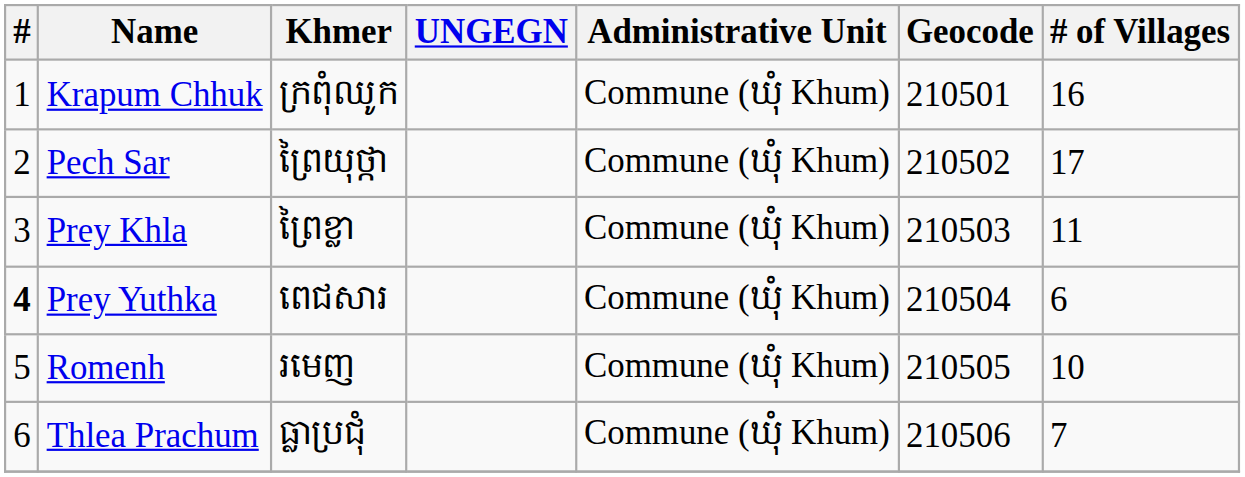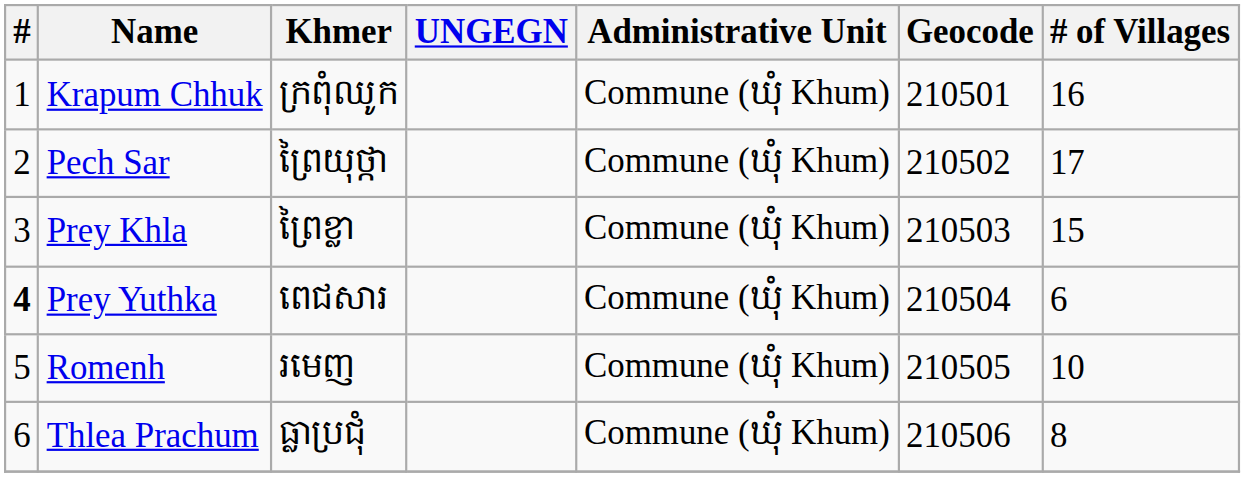 <table class="wikitable sortable">
 <tr>
 <th>#</th>
 <th>Name</th>
 <th>Khmer</th>
 <th><a href='#'>UNGEGN</a></th>
 <th>Administrative Unit</th>
 <th>Geocode</th>
 <th># of Villages</th>
 </tr>
 <tr>
 <td>1</td>
 <td><a href='#'>Krapum Chhuk</a></td>
 <td>ក្រពុំឈូក</td>
 <td></td>
 <td>Commune (ឃុំ Khum)</td>
 <td>210501</td>
 <td>16</td>
 </tr>
 <tr>
 <td>2</td>
 <td><a href='#'>Pech Sar</a></td>
 <td>ព្រៃយុថ្កា</td>
 <td></td>
 <td>Commune (ឃុំ Khum)</td>
 <td>210502</td>
 <td>17</td>
 </tr>
 <tr>
 <td>3</td>
 <td><a href='#'>Prey Khla</a></td>
 <td>ព្រៃខ្លា</td>
 <td></td>
 <td>Commune (ឃុំ Khum)</td>
 <td>210503</td>
-<td>11</td>
+<td>15</td>
 </tr>
 <tr>
 <td><strong>4</strong></td>
 <td><a href='#'>Prey Yuthka</a></td>
 <td>ពេជសារ</td>
 <td></td>
 <td>Commune (ឃុំ Khum)</td>
 <td>210504</td>
 <td>6</td>
 </tr>
 <tr>
 <td>5</td>
 <td><a href='#'>Romenh</a></td>
 <td>រមេញ</td>
 <td></td>
 <td>Commune (ឃុំ Khum)</td>
 <td>210505</td>
 <td>10</td>
 </tr>
 <tr>
 <td>6</td>
 <td><a href='#'>Thlea Prachum</a></td>
 <td>ធ្លាប្រជុំ</td>
 <td></td>
 <td>Commune (ឃុំ Khum)</td>
 <td>210506</td>
-<td>7</td>
+<td>8</td>
 </tr>
 <tr>
 </tr>
 </table>
